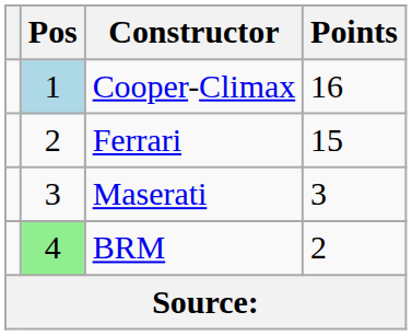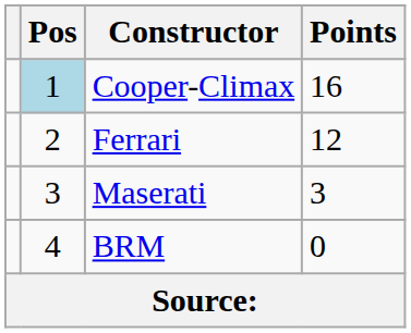 <table class="wikitable" style="font-size: 95%;">
 <tr>
 <th></th>
 <th>Pos</th>
 <th>Constructor</th>
 <th>Points</th>
 </tr>
 <tr>
 <td align="left"></td>
 <td align="center" style="background: lightblue;">1</td>
 <td> <a href='#'>Cooper</a>-<a href='#'>Climax</a></td>
 <td align="left">16</td>
 </tr>
 <tr>
 <td align="left"></td>
 <td align="center">2</td>
 <td> <a href='#'>Ferrari</a></td>
-<td align="left">15</td>
+<td align="left">12</td>
 </tr>
 <tr>
 <td align="left"></td>
 <td align="center">3</td>
 <td> <a href='#'>Maserati</a></td>
 <td align="left">3</td>
 </tr>
 <tr>
 <td align="left"></td>
-<td align="center" style="background: lightgreen;">4</td>
+<td align="center">4</td>
 <td> <a href='#'>BRM</a></td>
-<td align="left">2</td>
+<td align="left">0</td>
 </tr>
 <tr>
 <th colspan=4>Source: </th>
 </tr>
 </table>
